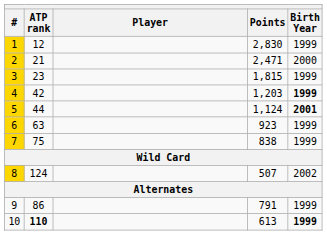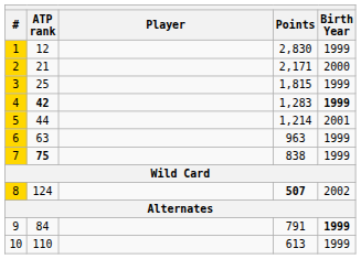 <table class=wikitable style=text-align:center>
 <tr>
 <th colspan="5"></th>
 </tr>
 <tr>
 <th width="20">#</th>
 <th width="20">ATP rank</th>
 <th width="250">Player</th>
 <th width="35">Points</th>
 <th width="25">Birth Year</th>
 </tr>
 <tr>
 <td bgcolor=gold>1</td>
 <td>12</td>
 <td align="left"></td>
 <td>2,830</td>
 <td>1999</td>
 </tr>
 <tr>
 <td bgcolor=gold>2</td>
 <td>21</td>
 <td align="left"></td>
-<td>2,471</td>
+<td>2,171</td>
 <td>2000</td>
 </tr>
 <tr>
 <td bgcolor=gold>3</td>
-<td>23</td>
+<td>25</td>
 <td align="left"></td>
 <td>1,815</td>
 <td>1999</td>
 </tr>
 <tr>
 <td bgcolor=gold>4</td>
-<td>42</td>
+<td><strong>42</strong></td>
 <td align="left"></td>
-<td>1,203</td>
+<td>1,283</td>
 <td><strong>1999</strong></td>
 </tr>
 <tr>
 <td bgcolor=gold>5</td>
 <td>44</td>
 <td align="left"></td>
-<td>1,124</td>
-<td><strong>2001</strong></td>
+<td>1,214</td>
+<td>2001</td>
 </tr>
 <tr>
 <td bgcolor=gold>6</td>
 <td>63</td>
 <td align="left"></td>
-<td>923</td>
+<td>963</td>
 <td>1999</td>
 </tr>
 <tr>
 <td bgcolor=gold>7</td>
-<td>75</td>
+<td><strong>75</strong></td>
 <td align="left"></td>
 <td>838</td>
 <td>1999</td>
 </tr>
 <tr>
 <th colspan="22"><strong>Wild Card</strong></th>
 </tr>
 <tr>
 <td bgcolor=gold>8</td>
 <td>124</td>
 <td align="left"></td>
-<td>507</td>
+<td><strong>507</strong></td>
 <td>2002</td>
 </tr>
 <tr>
 <th colspan="22"><strong>Alternates</strong></th>
 </tr>
 <tr>
 <td>9</td>
-<td>86</td>
+<td>84</td>
 <td align="left"></td>
 <td>791</td>
-<td>1999</td>
+<td><strong>1999</strong></td>
 </tr>
 <tr>
 <td>10</td>
-<td><strong>110</strong></td>
+<td>110</td>
 <td align="left"></td>
 <td>613</td>
-<td><strong>1999</strong></td>
+<td>1999</td>
 </tr>
 </table>
